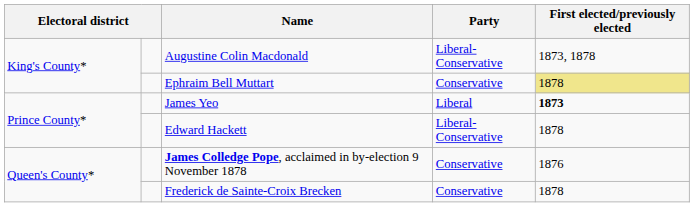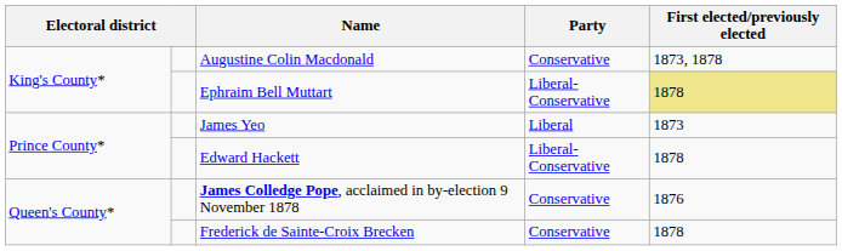 <table class="wikitable">
 <tr>
 <th colspan="2" style="width:23%;">Electoral district</th>
 <th>Name</th>
 <th>Party</th>
 <th>First elected/previously elected</th>
 </tr>
 <tr>
 <td style="width:20%;" rowspan="2"><a href='#'>King's County</a>*</td>
 <td></td>
 <td><a href='#'>Augustine Colin Macdonald</a></td>
-<td><a href='#'>Liberal-Conservative</a></td>
+<td><a href='#'>Conservative</a></td>
 <td>1873, 1878</td>
 </tr>
 <tr>
 <td></td>
 <td><a href='#'>Ephraim Bell Muttart</a></td>
-<td><a href='#'>Conservative</a></td>
+<td><a href='#'>Liberal-Conservative</a></td>
 <td style="background: khaki;">1878</td>
 </tr>
 <tr>
 <td rowspan=2><a href='#'>Prince County</a>*</td>
 <td></td>
 <td><a href='#'>James Yeo</a></td>
 <td><a href='#'>Liberal</a></td>
-<td><strong>1873</strong></td>
+<td>1873</td>
 </tr>
 <tr>
 <td></td>
 <td><a href='#'>Edward Hackett</a></td>
 <td><a href='#'>Liberal-Conservative</a></td>
 <td>1878</td>
 </tr>
 <tr>
 <td rowspan=2><a href='#'>Queen's County</a>*</td>
 <td></td>
 <td><strong><a href='#'>James Colledge Pope</a></strong>, acclaimed in by-election 9 November 1878</td>
 <td><a href='#'>Conservative</a></td>
 <td>1876</td>
 </tr>
 <tr>
 <td></td>
 <td><a href='#'>Frederick de Sainte-Croix Brecken</a></td>
 <td><a href='#'>Conservative</a></td>
 <td>1878</td>
 </tr>
 </table>
